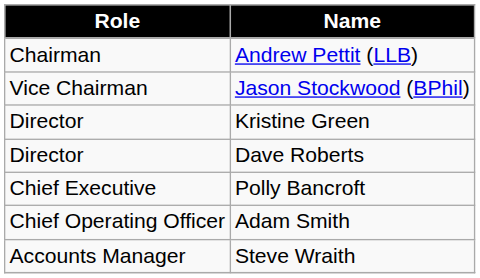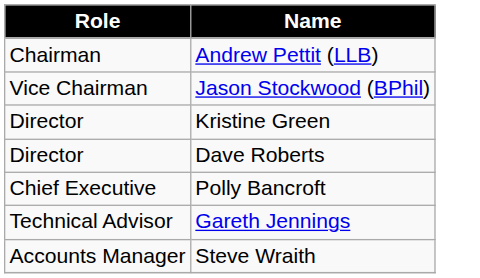 <table class="wikitable">
 <tr>
 <th style="background:#000000; color:#FFFFFF;">Role</th>
 <th style="background:#000000; color:#FFFFFF;">Name</th>
 </tr>
 <tr>
 <td>Chairman</td>
 <td> <a href='#'>Andrew Pettit</a> (<a href='#'>LLB</a>)</td>
 </tr>
 <tr>
 <td>Vice Chairman</td>
 <td> <a href='#'>Jason Stockwood</a> (<a href='#'>BPhil</a>)</td>
 </tr>
 <tr>
 <td>Director</td>
 <td> Kristine Green</td>
 </tr>
 <tr>
 <td>Director</td>
 <td> Dave Roberts</td>
 </tr>
 <tr>
 <td>Chief Executive</td>
 <td> Polly Bancroft</td>
 </tr>
 <tr>
-<td>Chief Operating Officer</td>
-<td> Adam Smith</td>
+<td>Technical Advisor</td>
+<td> <a href='#'>Gareth Jennings</a></td>
 </tr>
 <tr>
 <td>Accounts Manager</td>
 <td> Steve Wraith</td>
 </tr>
 <tr>
 </tr>
 </table>
